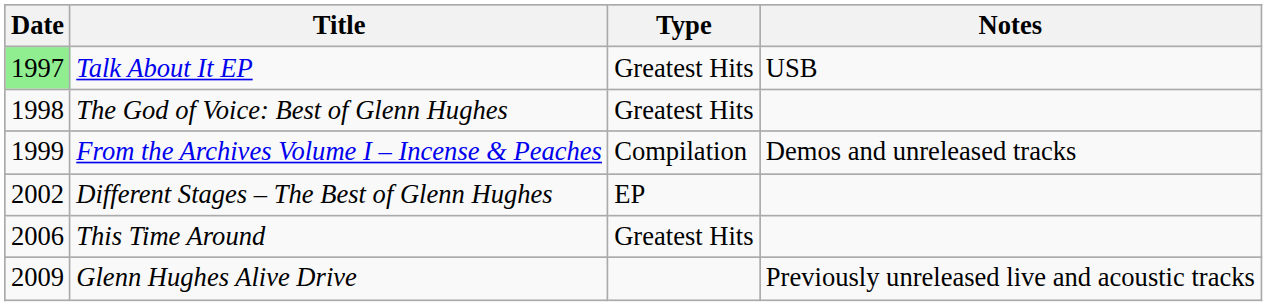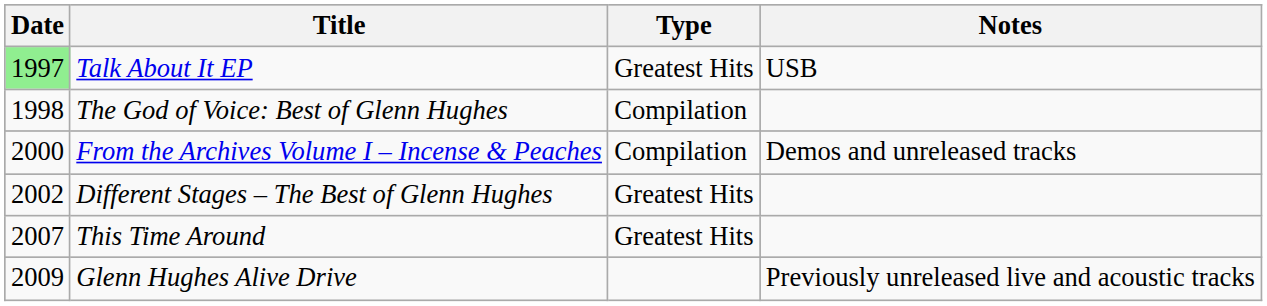 <table class="wikitable">
 <tr>
 <th>Date</th>
 <th>Title</th>
 <th>Type</th>
 <th>Notes</th>
 </tr>
 <tr>
 <td style="background: lightgreen;">1997</td>
 <td><em><a href='#'>Talk About It EP</a></em></td>
 <td>Greatest Hits</td>
 <td>USB</td>
 </tr>
 <tr>
 <td>1998</td>
 <td><em>The God of Voice: Best of Glenn Hughes</em></td>
-<td>Greatest Hits</td>
+<td>Compilation</td>
 <td></td>
 </tr>
 <tr>
-<td>1999</td>
+<td>2000</td>
 <td><em><a href='#'>From the Archives Volume I – Incense & Peaches</a></em></td>
 <td>Compilation</td>
 <td>Demos and unreleased tracks</td>
 </tr>
 <tr>
 <td>2002</td>
 <td><em>Different Stages – The Best of Glenn Hughes</em></td>
-<td>EP</td>
+<td>Greatest Hits</td>
 <td></td>
 </tr>
 <tr>
-<td>2006</td>
+<td>2007</td>
 <td><em>This Time Around</em></td>
 <td>Greatest Hits</td>
 <td></td>
 </tr>
 <tr>
 <td>2009</td>
 <td><em>Glenn Hughes Alive Drive</em></td>
 <td></td>
 <td>Previously unreleased live and acoustic tracks</td>
 </tr>
 </table>
